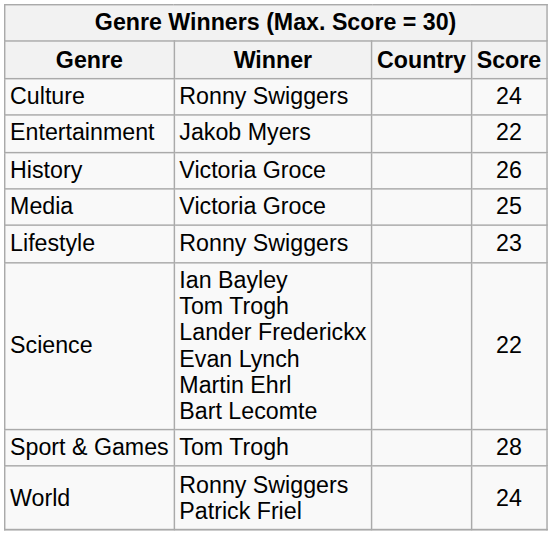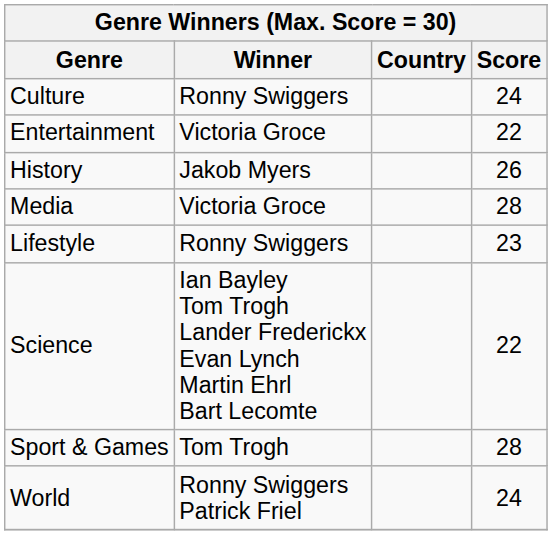 <table class="wikitable">
 <tr>
 <th colspan="4">Genre Winners (Max. Score = 30)</th>
 </tr>
 <tr>
 <th>Genre</th>
 <th>Winner</th>
 <th>Country</th>
 <th>Score</th>
 </tr>
 <tr>
 <td>Culture</td>
 <td>Ronny Swiggers</td>
 <td></td>
 <td align="center">24</td>
 </tr>
 <tr>
 <td>Entertainment</td>
-<td>Jakob Myers</td>
+<td>Victoria Groce</td>
 <td></td>
 <td align="center">22</td>
 </tr>
 <tr>
 <td>History</td>
-<td>Victoria Groce</td>
+<td>Jakob Myers</td>
 <td></td>
 <td align="center">26</td>
 </tr>
 <tr>
 <td>Media</td>
 <td>Victoria Groce</td>
 <td></td>
-<td align="center">25</td>
+<td align="center">28</td>
 </tr>
 <tr>
 <td>Lifestyle</td>
 <td>Ronny Swiggers</td>
 <td></td>
 <td align="center">23</td>
 </tr>
 <tr>
 <td>Science</td>
 <td>Ian Bayley<br>Tom Trogh<br>Lander Frederickx<br>Evan Lynch<br>Martin Ehrl<br>Bart Lecomte</td>
 <td><br><br><br><br><br></td>
 <td align="center">22</td>
 </tr>
 <tr>
 <td>Sport & Games</td>
 <td>Tom Trogh</td>
 <td></td>
 <td align="center">28</td>
 </tr>
 <tr>
 <td>World</td>
 <td>Ronny Swiggers<br>Patrick Friel</td>
 <td><br></td>
 <td align="center">24</td>
 </tr>
 <tr>
 </tr>
 </table>
